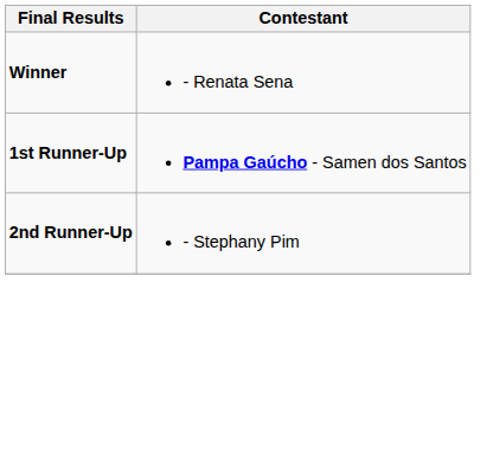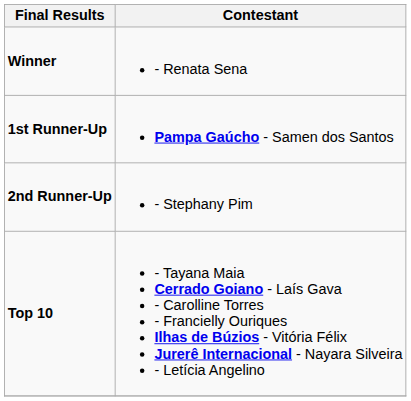 <table class="wikitable">
 <tr>
 <th>Final Results</th>
 <th>Contestant</th>
 </tr>
 <tr>
 <td><strong>Winner</strong></td>
 <td><br><ul><li><strong></strong> - Renata Sena</li></ul></td>
 </tr>
 <tr>
 <td><strong>1st Runner-Up</strong></td>
 <td><br><ul><li><strong> <a href='#'>Pampa Gaúcho</a></strong> - Samen dos Santos</li></ul></td>
 </tr>
 <tr>
 <td><strong>2nd Runner-Up</strong></td>
 <td><br><ul><li><strong></strong> - Stephany Pim</li></ul></td>
 </tr>
 <tr>
+<td><strong>Top 10</strong></td>
+<td><br><ul><li><strong></strong> - Tayana Maia</li><li><strong> <a href='#'>Cerrado Goiano</a></strong> - Laís Gava</li><li><strong></strong> - Carolline Torres</li><li><strong></strong> - Francielly Ouriques</li><li><strong> <a href='#'>Ilhas de Búzios</a></strong> - Vitória Félix</li><li><strong> <a href='#'>Jurerê Internacional</a></strong> - Nayara Silveira</li><li><strong></strong> - Letícia Angelino</li></ul></td>
+</tr>
+<tr>
 </tr>
 </table>
